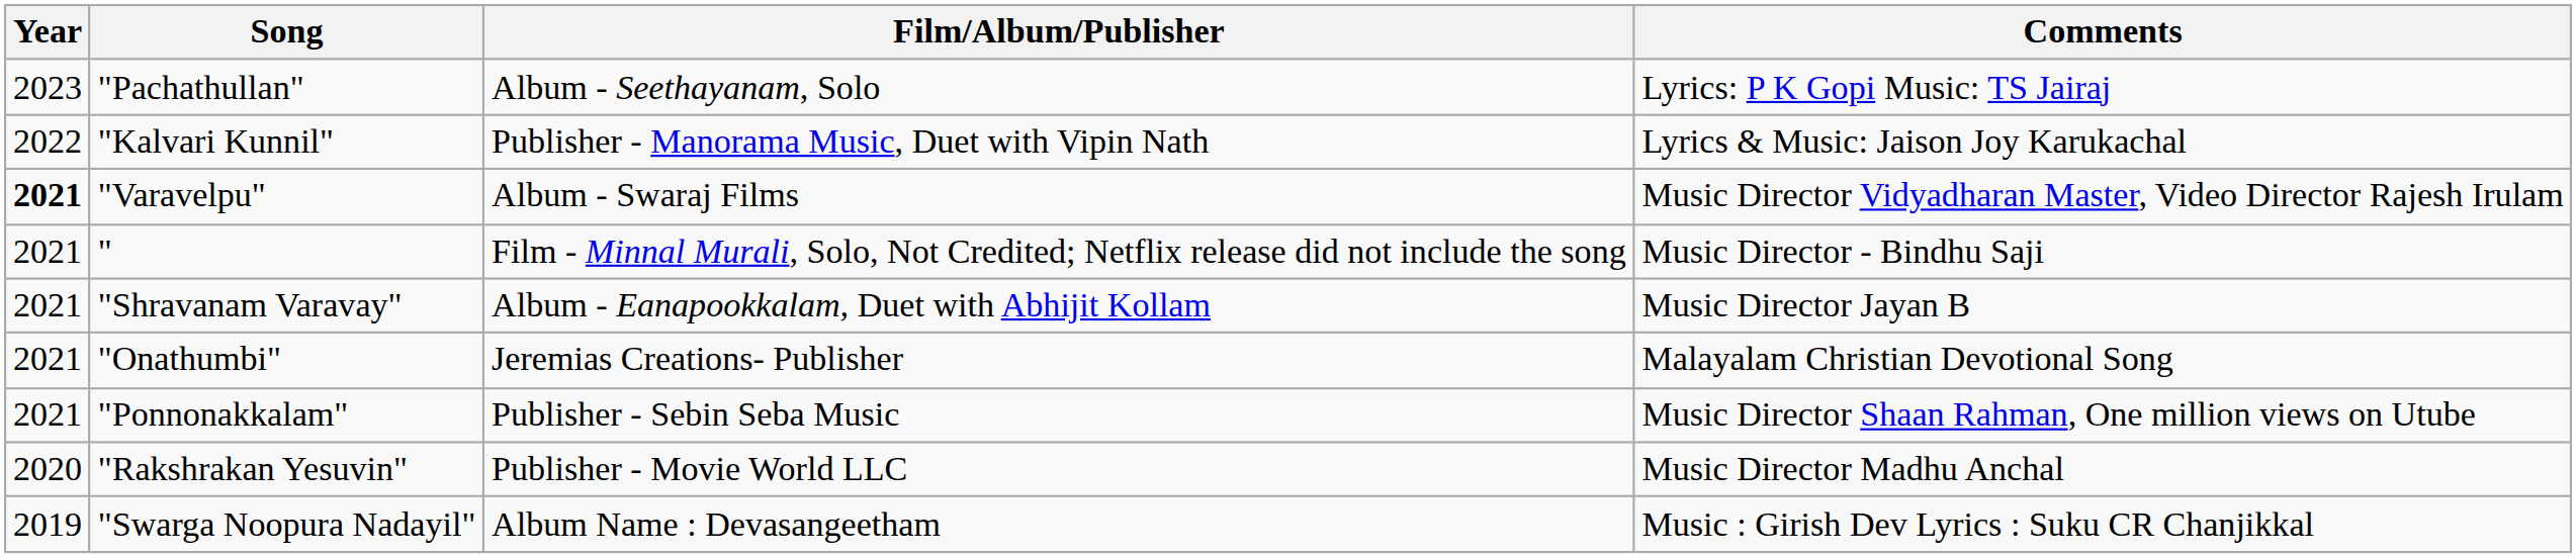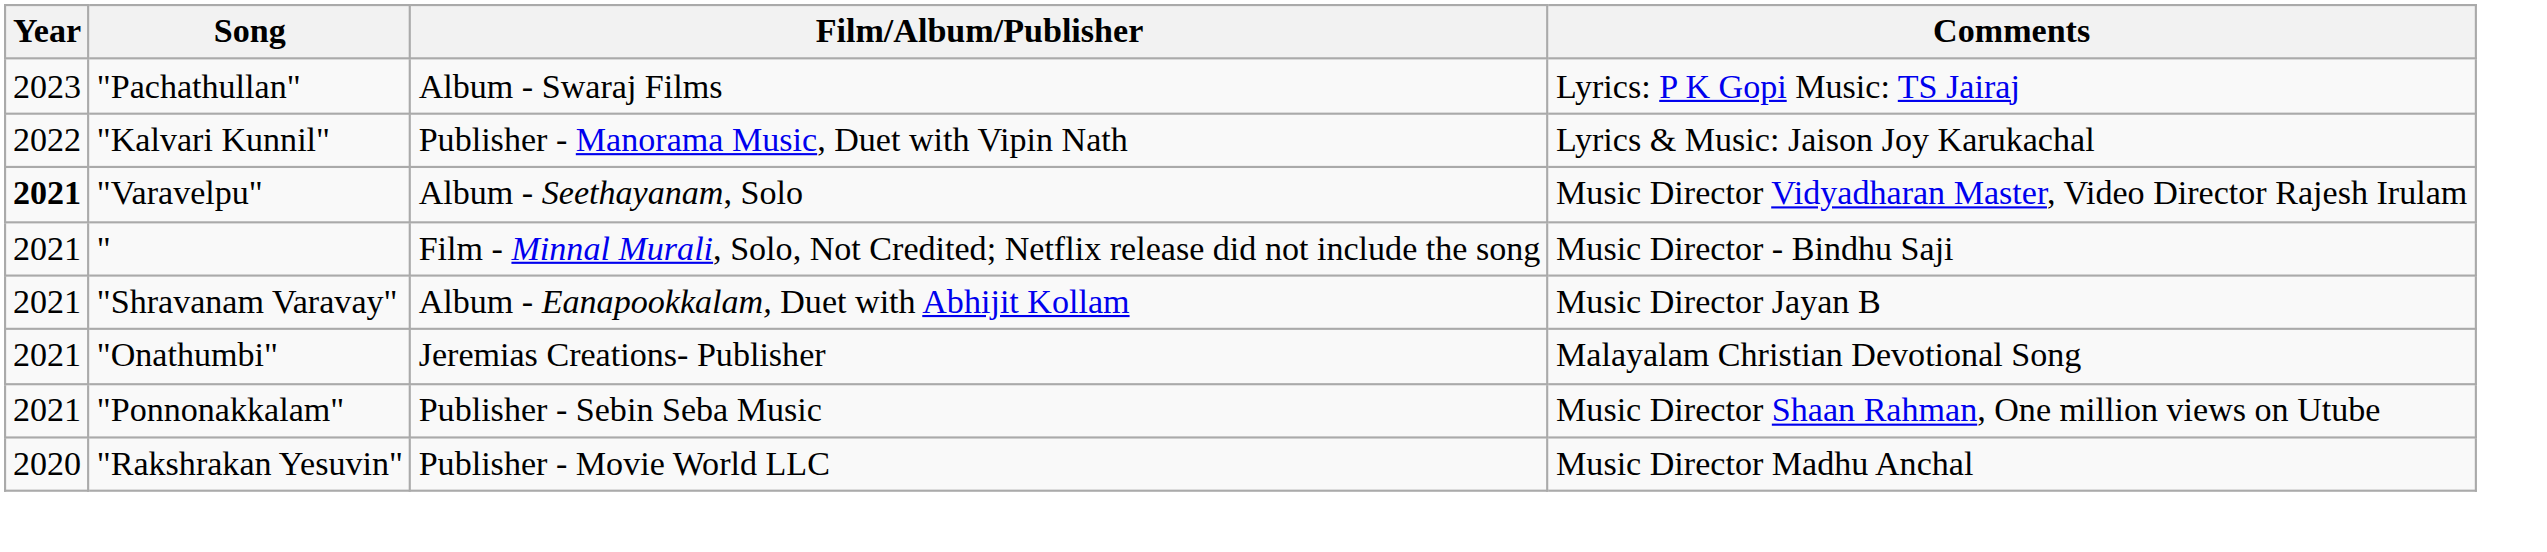 <table class="wikitable">
 <tr>
 <th>Year</th>
 <th>Song</th>
 <th>Film/Album/Publisher</th>
 <th>Comments</th>
 </tr>
 <tr>
 <td>2023</td>
 <td>"Pachathullan"</td>
-<td>Album - <em>Seethayanam</em>, Solo</td>
+<td>Album - Swaraj Films</td>
 <td>Lyrics: <a href='#'>P K Gopi</a>  Music: <a href='#'>TS Jairaj</a></td>
 </tr>
 <tr>
 <td>2022</td>
 <td>"Kalvari Kunnil"</td>
 <td>Publisher - <a href='#'>Manorama Music</a>, Duet with Vipin Nath</td>
 <td>Lyrics & Music: Jaison Joy Karukachal</td>
 </tr>
 <tr>
 <td><strong>2021</strong></td>
 <td>"Varavelpu"</td>
-<td>Album - Swaraj Films</td>
+<td>Album - <em>Seethayanam</em>, Solo</td>
 <td>Music Director <a href='#'>Vidyadharan Master</a>, Video Director Rajesh Irulam</td>
 </tr>
 <tr>
 <td>2021</td>
 <td>"</td>
 <td>Film - <em><a href='#'>Minnal Murali</a></em>, Solo, Not Credited; Netflix release did not include the song</td>
 <td>Music Director - Bindhu  Saji</td>
 </tr>
 <tr>
 <td>2021</td>
 <td>"Shravanam Varavay"</td>
 <td>Album - <em>Eanapookkalam,</em> Duet with <a href='#'>Abhijit Kollam</a></td>
 <td>Music Director Jayan B</td>
 </tr>
 <tr>
 <td>2021</td>
 <td>"Onathumbi"</td>
 <td>Jeremias Creations- Publisher</td>
 <td>Malayalam Christian Devotional Song</td>
 </tr>
 <tr>
 <td>2021</td>
 <td>"Ponnonakkalam"</td>
 <td>Publisher - Sebin Seba Music</td>
 <td>Music Director <a href='#'>Shaan Rahman</a>,  One million views on Utube</td>
 </tr>
 <tr>
 <td>2020</td>
 <td>"Rakshrakan Yesuvin"</td>
 <td>Publisher - Movie World LLC</td>
 <td>Music Director Madhu Anchal</td>
 </tr>
-<tr>
-<td>2019</td>
-<td>"Swarga Noopura Nadayil"</td>
-<td>Album Name : Devasangeetham</td>
-<td>Music : Girish Dev   Lyrics : Suku CR Chanjikkal</td>
-</tr>
 </table>
